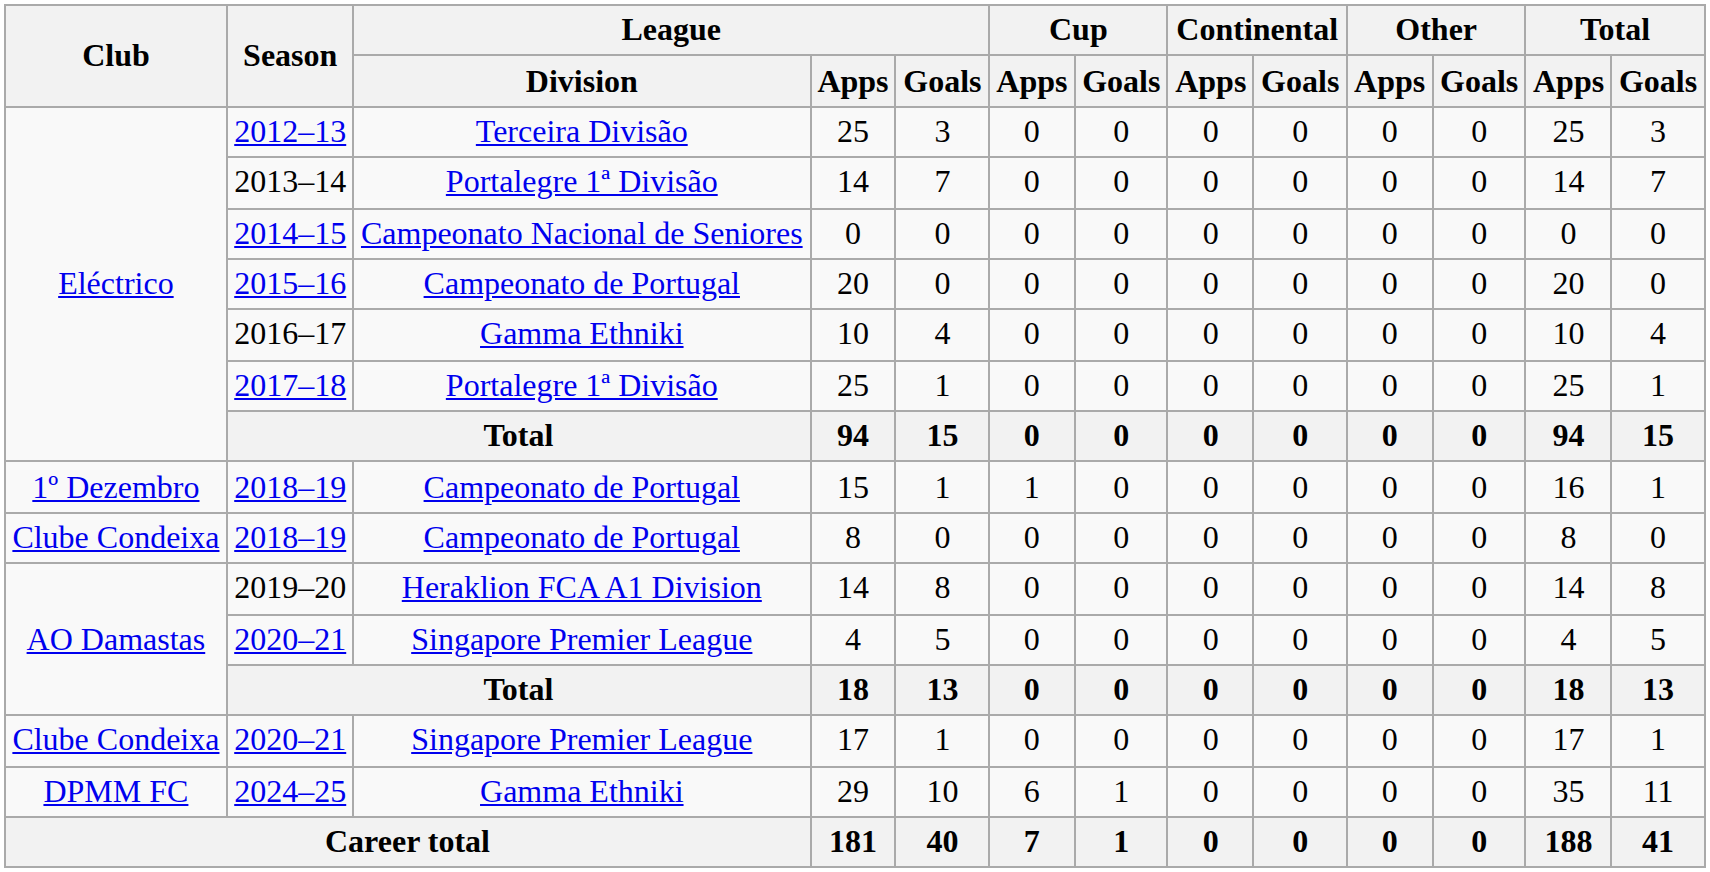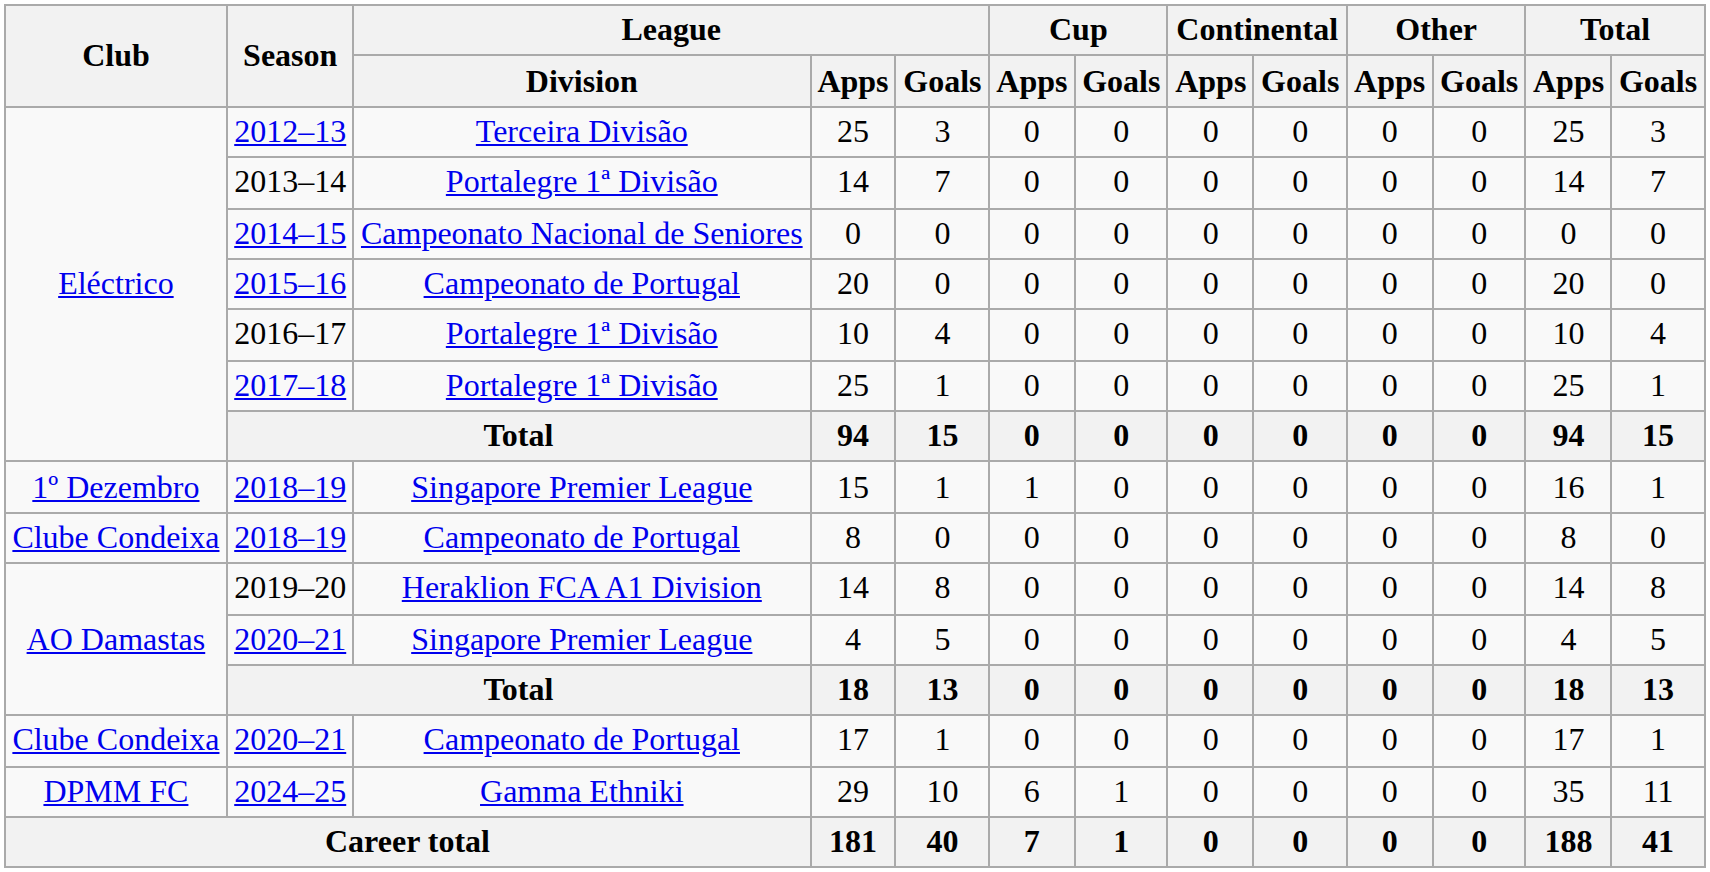 <table class="wikitable" style="text-align:center">
 <tr>
 <th rowspan=2>Club</th>
 <th rowspan=2>Season</th>
 <th colspan=3>League</th>
 <th colspan=2>Cup</th>
 <th colspan=2>Continental</th>
 <th colspan=2>Other</th>
 <th colspan=2>Total</th>
 </tr>
 <tr>
 <th>Division</th>
 <th>Apps</th>
 <th>Goals</th>
 <th>Apps</th>
 <th>Goals</th>
 <th>Apps</th>
 <th>Goals</th>
 <th>Apps</th>
 <th>Goals</th>
 <th>Apps</th>
 <th>Goals</th>
 </tr>
 <tr>
 <td rowspan=7><a href='#'>Eléctrico</a></td>
 <td><a href='#'>2012–13</a></td>
 <td><a href='#'>Terceira Divisão</a></td>
 <td>25</td>
 <td>3</td>
 <td>0</td>
 <td>0</td>
 <td>0</td>
 <td>0</td>
 <td>0</td>
 <td>0</td>
 <td>25</td>
 <td>3</td>
 </tr>
 <tr>
 <td>2013–14</td>
 <td><a href='#'>Portalegre 1ª Divisão</a></td>
 <td>14</td>
 <td>7</td>
 <td>0</td>
 <td>0</td>
 <td>0</td>
 <td>0</td>
 <td>0</td>
 <td>0</td>
 <td>14</td>
 <td>7</td>
 </tr>
 <tr>
 <td><a href='#'>2014–15</a></td>
 <td><a href='#'>Campeonato Nacional de Seniores</a></td>
 <td>0</td>
 <td>0</td>
 <td>0</td>
 <td>0</td>
 <td>0</td>
 <td>0</td>
 <td>0</td>
 <td>0</td>
 <td>0</td>
 <td>0</td>
 </tr>
 <tr>
 <td><a href='#'>2015–16</a></td>
 <td><a href='#'>Campeonato de Portugal</a></td>
 <td>20</td>
 <td>0</td>
 <td>0</td>
 <td>0</td>
 <td>0</td>
 <td>0</td>
 <td>0</td>
 <td>0</td>
 <td>20</td>
 <td>0</td>
 </tr>
 <tr>
 <td>2016–17</td>
-<td><a href='#'>Gamma Ethniki</a></td>
+<td><a href='#'>Portalegre 1ª Divisão</a></td>
 <td>10</td>
 <td>4</td>
 <td>0</td>
 <td>0</td>
 <td>0</td>
 <td>0</td>
 <td>0</td>
 <td>0</td>
 <td>10</td>
 <td>4</td>
 </tr>
 <tr>
 <td><a href='#'>2017–18</a></td>
 <td><a href='#'>Portalegre 1ª Divisão</a></td>
 <td>25</td>
 <td>1</td>
 <td>0</td>
 <td>0</td>
 <td>0</td>
 <td>0</td>
 <td>0</td>
 <td>0</td>
 <td>25</td>
 <td>1</td>
 </tr>
 <tr>
 <th colspan="2">Total</th>
 <th>94</th>
 <th>15</th>
 <th>0</th>
 <th>0</th>
 <th>0</th>
 <th>0</th>
 <th>0</th>
 <th>0</th>
 <th>94</th>
 <th>15</th>
 </tr>
 <tr>
 <td><a href='#'>1º Dezembro</a></td>
 <td><a href='#'>2018–19</a></td>
-<td><a href='#'>Campeonato de Portugal</a></td>
+<td><a href='#'>Singapore Premier League</a></td>
 <td>15</td>
 <td>1</td>
 <td>1</td>
 <td>0</td>
 <td>0</td>
 <td>0</td>
 <td>0</td>
 <td>0</td>
 <td>16</td>
 <td>1</td>
 </tr>
 <tr>
 <td><a href='#'>Clube Condeixa</a></td>
 <td><a href='#'>2018–19</a></td>
 <td><a href='#'>Campeonato de Portugal</a></td>
 <td>8</td>
 <td>0</td>
 <td>0</td>
 <td>0</td>
 <td>0</td>
 <td>0</td>
 <td>0</td>
 <td>0</td>
 <td>8</td>
 <td>0</td>
 </tr>
 <tr>
 <td rowspan=3><a href='#'>AO Damastas</a></td>
 <td>2019–20</td>
 <td><a href='#'>Heraklion FCA A1 Division</a></td>
 <td>14</td>
 <td>8</td>
 <td>0</td>
 <td>0</td>
 <td>0</td>
 <td>0</td>
 <td>0</td>
 <td>0</td>
 <td>14</td>
 <td>8</td>
 </tr>
 <tr>
 <td><a href='#'>2020–21</a></td>
 <td><a href='#'>Singapore Premier League</a></td>
 <td>4</td>
 <td>5</td>
 <td>0</td>
 <td>0</td>
 <td>0</td>
 <td>0</td>
 <td>0</td>
 <td>0</td>
 <td>4</td>
 <td>5</td>
 </tr>
 <tr>
 <th colspan="2">Total</th>
 <th>18</th>
 <th>13</th>
 <th>0</th>
 <th>0</th>
 <th>0</th>
 <th>0</th>
 <th>0</th>
 <th>0</th>
 <th>18</th>
 <th>13</th>
 </tr>
 <tr>
 <td><a href='#'>Clube Condeixa</a></td>
 <td><a href='#'>2020–21</a></td>
-<td><a href='#'>Singapore Premier League</a></td>
+<td><a href='#'>Campeonato de Portugal</a></td>
 <td>17</td>
 <td>1</td>
 <td>0</td>
 <td>0</td>
 <td>0</td>
 <td>0</td>
 <td>0</td>
 <td>0</td>
 <td>17</td>
 <td>1</td>
 </tr>
 <tr>
 <td><a href='#'>DPMM FC</a></td>
 <td><a href='#'>2024–25</a></td>
 <td><a href='#'>Gamma Ethniki</a></td>
 <td>29</td>
 <td>10</td>
 <td>6</td>
 <td>1</td>
 <td>0</td>
 <td>0</td>
 <td>0</td>
 <td>0</td>
 <td>35</td>
 <td>11</td>
 </tr>
 <tr>
 <th colspan="3">Career total</th>
 <th>181</th>
 <th>40</th>
 <th>7</th>
 <th>1</th>
 <th>0</th>
 <th>0</th>
 <th>0</th>
 <th>0</th>
 <th>188</th>
 <th>41</th>
 </tr>
 </table>
